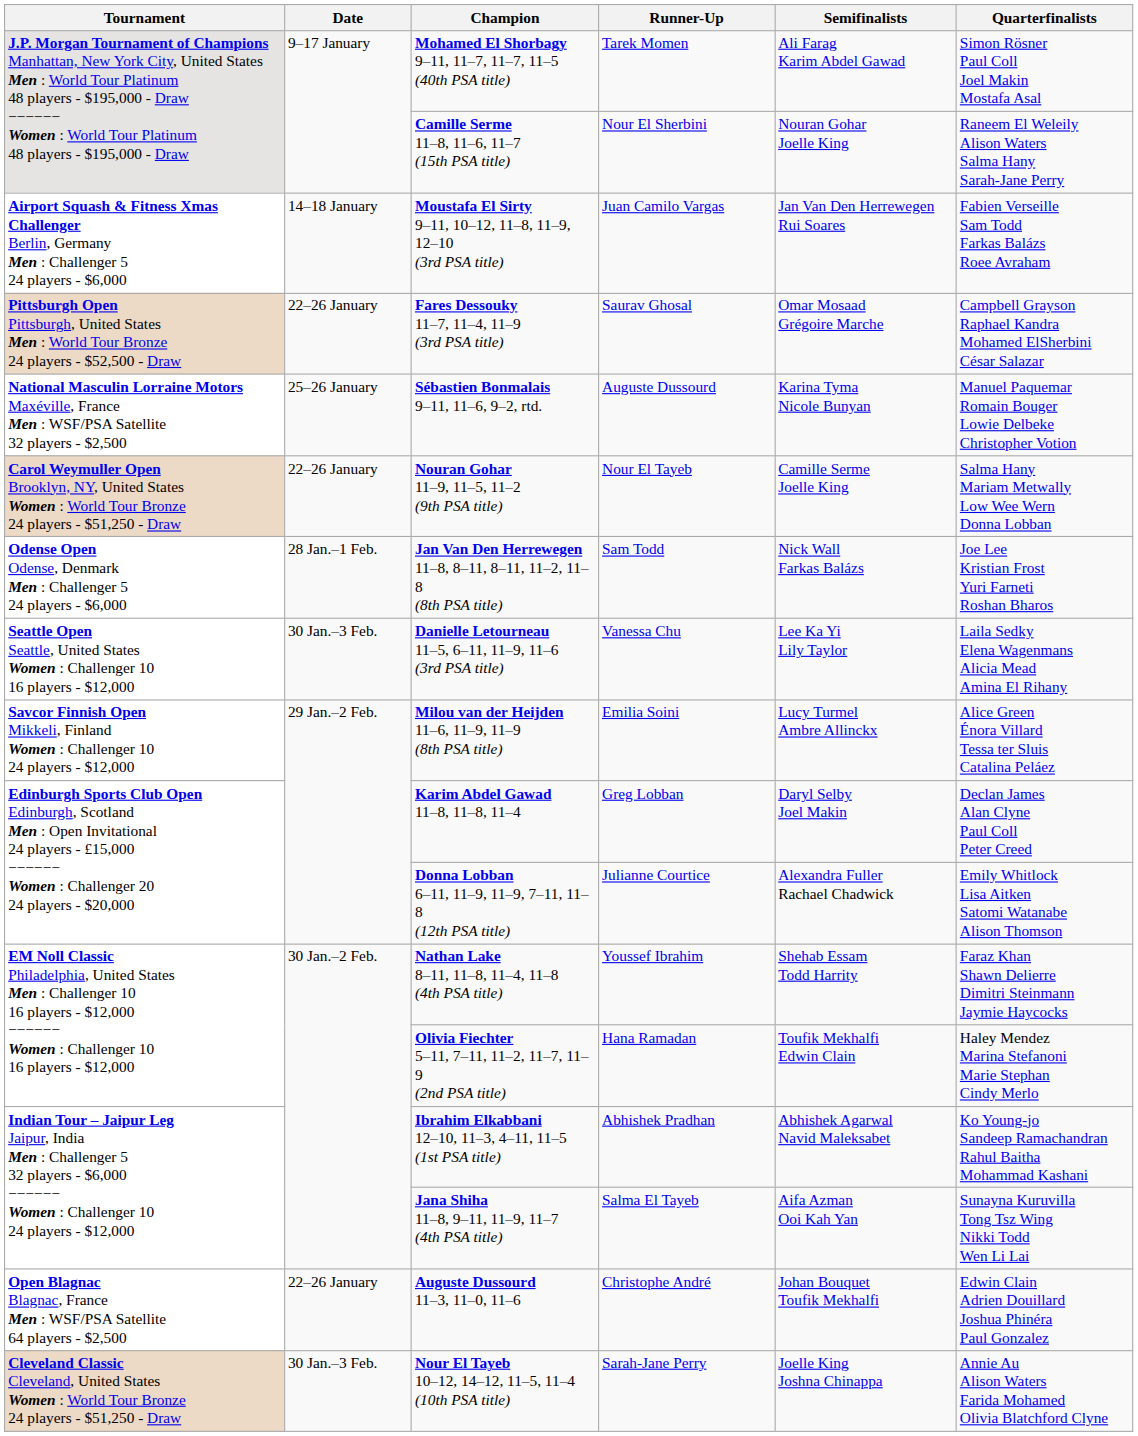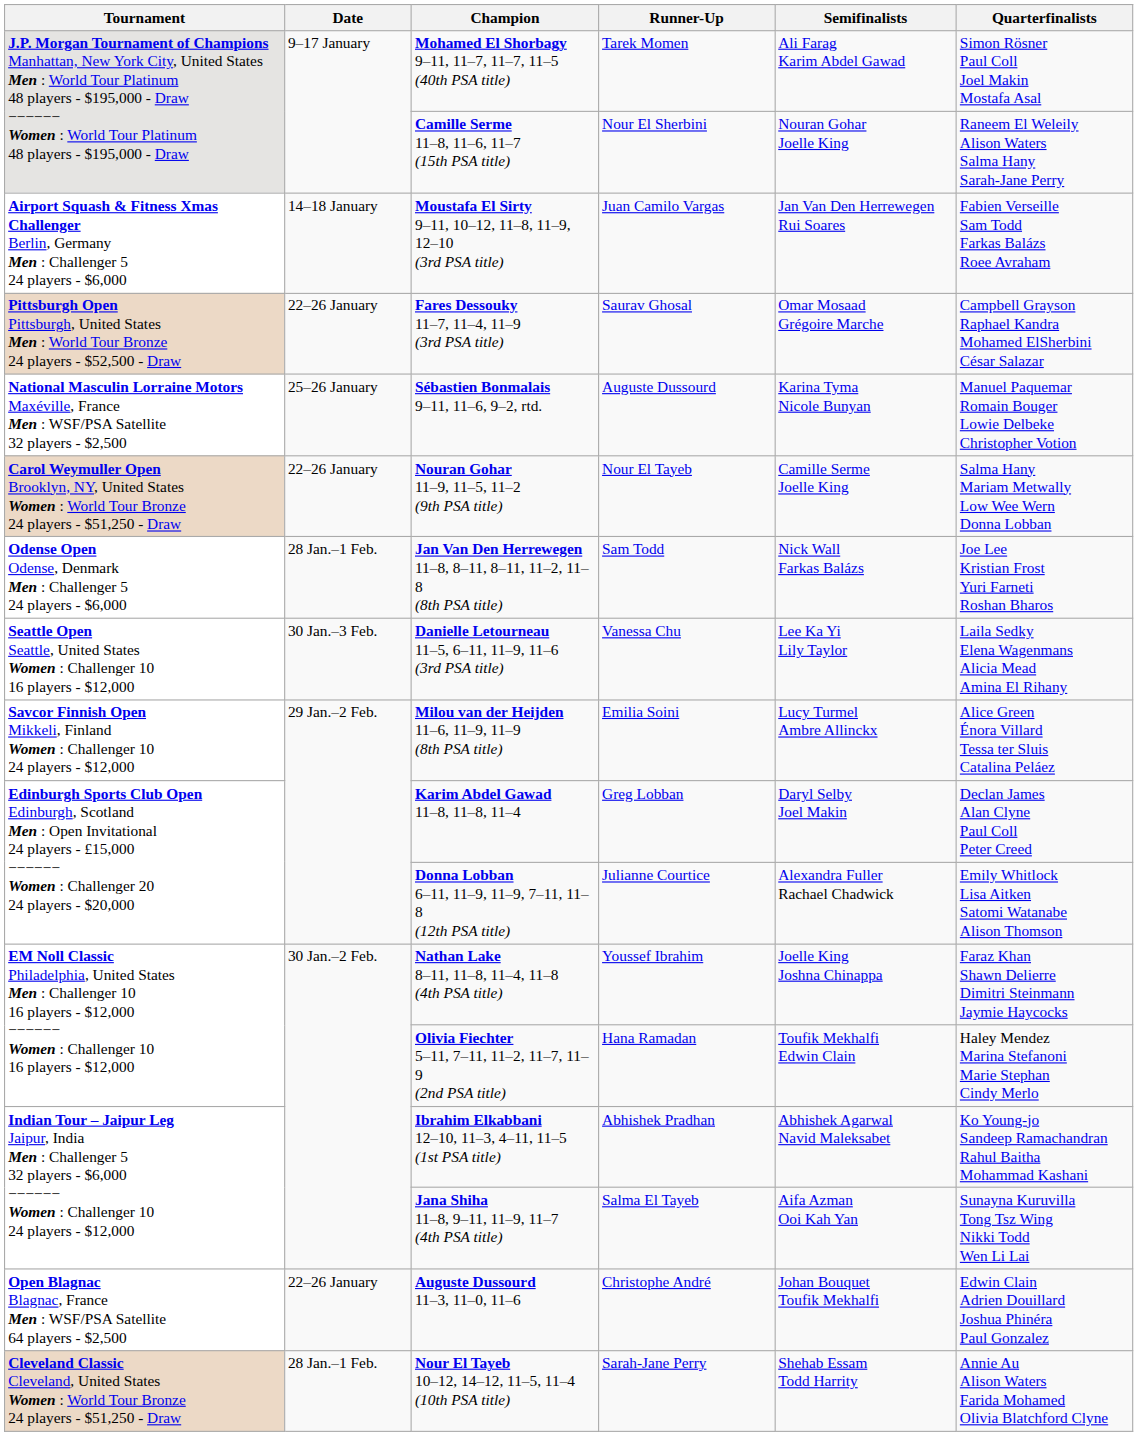 <table class="wikitable" style="font-size:88%">
 <tr>
 <th width=250>Tournament</th>
 <th width=110>Date</th>
 <th width=165>Champion</th>
 <th width=155>Runner-Up</th>
 <th width=160>Semifinalists</th>
 <th width=155>Quarterfinalists</th>
 </tr>
 <tr valign=top>
 <td rowspan=2 style="background:#E5E4E2;"><strong><a href='#'>J.P. Morgan Tournament of Champions</a></strong><br> <a href='#'>Manhattan, New York City</a>, United States<br><strong> <em>Men</em> </strong>: <a href='#'>World Tour Platinum</a><br>48 players - $195,000 - <a href='#'>Draw</a><br>−−−−−−<br><strong> <em>Women</em> </strong>: <a href='#'>World Tour Platinum</a><br>48 players - $195,000 - <a href='#'>Draw</a></td>
 <td rowspan=2>9–17 January</td>
 <td> <strong><a href='#'>Mohamed El Shorbagy</a></strong><br>9–11, 11–7, 11–7, 11–5<br><em>(40th PSA title)</em></td>
 <td> <a href='#'>Tarek Momen</a></td>
 <td> <a href='#'>Ali Farag</a><br> <a href='#'>Karim Abdel Gawad</a></td>
 <td> <a href='#'>Simon Rösner</a><br> <a href='#'>Paul Coll</a><br> <a href='#'>Joel Makin</a><br> <a href='#'>Mostafa Asal</a></td>
 </tr>
 <tr valign=top>
 <td> <strong><a href='#'>Camille Serme</a></strong><br>11–8, 11–6, 11–7<br><em>(15th PSA title)</em></td>
 <td> <a href='#'>Nour El Sherbini</a></td>
 <td> <a href='#'>Nouran Gohar</a><br> <a href='#'>Joelle King</a></td>
 <td> <a href='#'>Raneem El Weleily</a><br> <a href='#'>Alison Waters</a><br> <a href='#'>Salma Hany</a><br> <a href='#'>Sarah-Jane Perry</a></td>
 </tr>
 <tr valign=top>
 <td style="background:#fff;"><strong><a href='#'>Airport Squash & Fitness Xmas Challenger</a></strong><br> <a href='#'>Berlin</a>, Germany<br><em> <strong>Men</strong> </em>: Challenger 5<br>24 players - $6,000</td>
 <td>14–18 January</td>
 <td> <strong><a href='#'>Moustafa El Sirty</a></strong><br>9–11, 10–12, 11–8, 11–9, 12–10<br><em>(3rd PSA title)</em></td>
 <td> <a href='#'>Juan Camilo Vargas</a></td>
 <td> <a href='#'>Jan Van Den Herrewegen</a><br> <a href='#'>Rui Soares</a></td>
 <td> <a href='#'>Fabien Verseille</a><br> <a href='#'>Sam Todd</a><br> <a href='#'>Farkas Balázs</a><br> <a href='#'>Roee Avraham</a></td>
 </tr>
 <tr valign=top>
 <td style="background:#ecd9c6;"><strong><a href='#'>Pittsburgh Open</a></strong><br> <a href='#'>Pittsburgh</a>, United States<br><strong> <em>Men</em> </strong>: <a href='#'>World Tour Bronze</a><br>24 players - $52,500 - <a href='#'>Draw</a></td>
 <td>22–26 January</td>
 <td> <strong><a href='#'>Fares Dessouky</a></strong><br>11–7, 11–4, 11–9<br><em>(3rd PSA title)</em></td>
 <td> <a href='#'>Saurav Ghosal</a></td>
 <td> <a href='#'>Omar Mosaad</a><br> <a href='#'>Grégoire Marche</a></td>
 <td> <a href='#'>Campbell Grayson</a><br> <a href='#'>Raphael Kandra</a><br> <a href='#'>Mohamed ElSherbini</a><br> <a href='#'>César Salazar</a></td>
 </tr>
 <tr valign=top>
 <td style="background:#fff;"><strong><a href='#'>National Masculin Lorraine Motors</a></strong><br> <a href='#'>Maxéville</a>, France<br><strong> <em>Men</em> </strong>: WSF/PSA Satellite<br>32 players - $2,500</td>
 <td>25–26 January</td>
 <td> <strong><a href='#'>Sébastien Bonmalais</a></strong><br>9–11, 11–6, 9–2, rtd.</td>
 <td> <a href='#'>Auguste Dussourd</a></td>
 <td> <a href='#'>Karina Tyma</a><br> <a href='#'>Nicole Bunyan</a></td>
 <td> <a href='#'>Manuel Paquemar</a><br> <a href='#'>Romain Bouger</a><br> <a href='#'>Lowie Delbeke</a><br> <a href='#'>Christopher Votion</a></td>
 </tr>
 <tr valign=top>
 <td style="background:#ecd9c6;"><strong><a href='#'>Carol Weymuller Open</a></strong><br> <a href='#'>Brooklyn, NY</a>, United States<br><strong> <em>Women</em> </strong>: <a href='#'>World Tour Bronze</a><br>24 players - $51,250 - <a href='#'>Draw</a></td>
 <td>22–26 January</td>
 <td> <strong><a href='#'>Nouran Gohar</a></strong><br>11–9, 11–5, 11–2<br><em>(9th PSA title)</em></td>
 <td> <a href='#'>Nour El Tayeb</a></td>
 <td> <a href='#'>Camille Serme</a><br> <a href='#'>Joelle King</a></td>
 <td> <a href='#'>Salma Hany</a><br> <a href='#'>Mariam Metwally</a><br> <a href='#'>Low Wee Wern</a><br> <a href='#'>Donna Lobban</a></td>
 </tr>
 <tr valign=top>
 <td style="background:#fff;"><strong><a href='#'>Odense Open</a></strong><br> <a href='#'>Odense</a>, Denmark<br><strong> <em>Men</em> </strong>: Challenger 5<br>24 players - $6,000</td>
 <td>28 Jan.–1 Feb.</td>
 <td> <strong><a href='#'>Jan Van Den Herrewegen</a></strong><br>11–8, 8–11, 8–11, 11–2, 11–8<br><em>(8th PSA title)</em></td>
 <td> <a href='#'>Sam Todd</a></td>
 <td> <a href='#'>Nick Wall</a><br> <a href='#'>Farkas Balázs</a></td>
 <td> <a href='#'>Joe Lee</a><br> <a href='#'>Kristian Frost</a><br> <a href='#'>Yuri Farneti</a><br> <a href='#'>Roshan Bharos</a></td>
 </tr>
 <tr valign=top>
 <td style="background:#fff;"><strong><a href='#'>Seattle Open</a></strong><br> <a href='#'>Seattle</a>, United States<br><strong> <em>Women</em> </strong>: Challenger 10<br>16 players - $12,000</td>
 <td>30 Jan.–3 Feb.</td>
 <td> <strong><a href='#'>Danielle Letourneau</a></strong><br>11–5, 6–11, 11–9, 11–6<br><em>(3rd PSA title)</em></td>
 <td> <a href='#'>Vanessa Chu</a></td>
 <td> <a href='#'>Lee Ka Yi</a><br> <a href='#'>Lily Taylor</a></td>
 <td> <a href='#'>Laila Sedky</a><br> <a href='#'>Elena Wagenmans</a><br> <a href='#'>Alicia Mead</a><br> <a href='#'>Amina El Rihany</a></td>
 </tr>
 <tr valign=top>
 <td style="background:#fff;"><strong><a href='#'>Savcor Finnish Open</a></strong><br> <a href='#'>Mikkeli</a>, Finland<br><strong> <em>Women</em> </strong>: Challenger 10<br>24 players - $12,000</td>
 <td rowspan=3>29 Jan.–2 Feb.</td>
 <td> <strong><a href='#'>Milou van der Heijden</a></strong><br>11–6, 11–9, 11–9<br><em>(8th PSA title)</em></td>
 <td> <a href='#'>Emilia Soini</a></td>
 <td> <a href='#'>Lucy Turmel</a><br> <a href='#'>Ambre Allinckx</a></td>
 <td> <a href='#'>Alice Green</a><br> <a href='#'>Énora Villard</a><br> <a href='#'>Tessa ter Sluis</a><br> <a href='#'>Catalina Peláez</a></td>
 </tr>
 <tr valign=top>
 <td rowspan=2 style="background:#fff;"><strong><a href='#'>Edinburgh Sports Club Open</a></strong><br> <a href='#'>Edinburgh</a>, Scotland<br><strong> <em>Men</em> </strong>: Open Invitational<br>24 players - £15,000<br>−−−−−−<br><strong> <em>Women</em> </strong>: Challenger 20<br>24 players - $20,000</td>
 <td> <strong><a href='#'>Karim Abdel Gawad</a></strong><br>11–8, 11–8, 11–4</td>
 <td> <a href='#'>Greg Lobban</a></td>
 <td> <a href='#'>Daryl Selby</a><br> <a href='#'>Joel Makin</a></td>
 <td> <a href='#'>Declan James</a><br> <a href='#'>Alan Clyne</a><br> <a href='#'>Paul Coll</a><br> <a href='#'>Peter Creed</a></td>
 </tr>
 <tr valign=top>
 <td> <strong><a href='#'>Donna Lobban</a></strong><br>6–11, 11–9, 11–9, 7–11, 11–8<br><em>(12th PSA title)</em></td>
 <td> <a href='#'>Julianne Courtice</a></td>
 <td> <a href='#'>Alexandra Fuller</a><br> Rachael Chadwick</td>
 <td> <a href='#'>Emily Whitlock</a><br> <a href='#'>Lisa Aitken</a><br> <a href='#'>Satomi Watanabe</a><br> <a href='#'>Alison Thomson</a></td>
 </tr>
 <tr valign=top>
 <td rowspan=2 style="background:#fff;"><strong><a href='#'>EM Noll Classic</a></strong><br> <a href='#'>Philadelphia</a>, United States<br><strong> <em>Men</em> </strong>: Challenger 10<br>16 players - $12,000<br>−−−−−−<br><strong> <em>Women</em> </strong>: Challenger 10<br>16 players - $12,000</td>
 <td rowspan=4>30 Jan.–2 Feb.</td>
 <td> <strong><a href='#'>Nathan Lake</a></strong><br>8–11, 11–8, 11–4, 11–8<br><em>(4th PSA title)</em></td>
 <td> <a href='#'>Youssef Ibrahim</a></td>
-<td> <a href='#'>Shehab Essam</a><br> <a href='#'>Todd Harrity</a></td>
+<td> <a href='#'>Joelle King</a><br> <a href='#'>Joshna Chinappa</a></td>
 <td> <a href='#'>Faraz Khan</a><br> <a href='#'>Shawn Delierre</a><br> <a href='#'>Dimitri Steinmann</a><br> <a href='#'>Jaymie Haycocks</a></td>
 </tr>
 <tr valign=top>
 <td> <strong><a href='#'>Olivia Fiechter</a></strong><br>5–11, 7–11, 11–2, 11–7, 11–9<br><em>(2nd PSA title)</em></td>
 <td> <a href='#'>Hana Ramadan</a></td>
 <td> <a href='#'>Toufik Mekhalfi</a><br> <a href='#'>Edwin Clain</a></td>
 <td> Haley Mendez<br> <a href='#'>Marina Stefanoni</a><br> <a href='#'>Marie Stephan</a><br> <a href='#'>Cindy Merlo</a></td>
 </tr>
 <tr valign=top>
 <td rowspan=2 style="background:#fff;"><strong><a href='#'>  Indian Tour – Jaipur Leg</a></strong><br> <a href='#'>Jaipur</a>, India<br><strong> <em>Men</em> </strong>: Challenger 5<br>32 players - $6,000<br>−−−−−−<br><strong> <em>Women</em> </strong>: Challenger 10<br>24 players - $12,000</td>
 <td> <strong><a href='#'>Ibrahim Elkabbani</a></strong><br>12–10, 11–3, 4–11, 11–5<br><em>(1st PSA title)</em></td>
 <td> <a href='#'>Abhishek Pradhan</a></td>
 <td> <a href='#'>Abhishek Agarwal</a><br> <a href='#'>Navid Maleksabet</a></td>
 <td> <a href='#'>Ko Young-jo</a><br> <a href='#'>Sandeep Ramachandran</a><br> <a href='#'>Rahul Baitha</a><br> <a href='#'>Mohammad Kashani</a></td>
 </tr>
 <tr valign=top>
 <td> <strong><a href='#'>Jana Shiha</a></strong><br>11–8, 9–11, 11–9, 11–7<br><em>(4th PSA title)</em></td>
 <td> <a href='#'>Salma El Tayeb</a></td>
 <td> <a href='#'>Aifa Azman</a><br> <a href='#'>Ooi Kah Yan</a></td>
 <td> <a href='#'>Sunayna Kuruvilla</a><br> <a href='#'>Tong Tsz Wing</a><br> <a href='#'>Nikki Todd</a><br> <a href='#'>Wen Li Lai</a></td>
 </tr>
 <tr valign=top>
 <td style="background:#fff;"><strong><a href='#'>Open  Blagnac</a></strong><br> <a href='#'>Blagnac</a>, France<br><strong> <em>Men</em> </strong>: WSF/PSA Satellite<br>64 players - $2,500</td>
 <td>22–26 January</td>
 <td> <strong><a href='#'>Auguste Dussourd</a></strong><br>11–3, 11–0, 11–6</td>
 <td> <a href='#'>Christophe André</a></td>
 <td> <a href='#'>Johan Bouquet</a><br> <a href='#'>Toufik Mekhalfi</a></td>
 <td> <a href='#'>Edwin Clain</a><br> <a href='#'>Adrien Douillard</a><br> <a href='#'>Joshua Phinéra</a><br> <a href='#'>Paul Gonzalez</a></td>
 </tr>
 <tr valign=top>
 <td style="background:#ecd9c6;"><strong><a href='#'>Cleveland Classic</a></strong><br> <a href='#'>Cleveland</a>, United States<br><strong> <em>Women</em> </strong>: <a href='#'>World Tour Bronze</a><br>24 players - $51,250 - <a href='#'>Draw</a></td>
-<td>30 Jan.–3 Feb.</td>
+<td>28 Jan.–1 Feb.</td>
 <td> <strong><a href='#'>Nour El Tayeb</a></strong><br>10–12, 14–12, 11–5, 11–4<br><em>(10th PSA title)</em></td>
 <td> <a href='#'>Sarah-Jane Perry</a></td>
-<td> <a href='#'>Joelle King</a><br> <a href='#'>Joshna Chinappa</a></td>
+<td> <a href='#'>Shehab Essam</a><br> <a href='#'>Todd Harrity</a></td>
 <td> <a href='#'>Annie Au</a><br> <a href='#'>Alison Waters</a><br> <a href='#'>Farida Mohamed</a><br> <a href='#'>Olivia Blatchford Clyne</a></td>
 </tr>
 </table>
